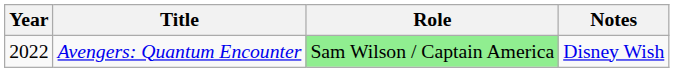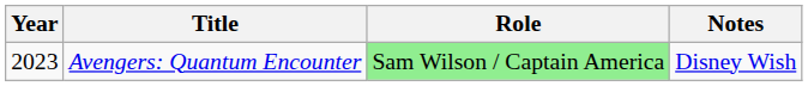 <table class="wikitable">
 <tr>
 <th>Year</th>
 <th>Title</th>
 <th>Role</th>
 <th class="unsortable">Notes</th>
 </tr>
 <tr>
-<td>2022</td>
+<td>2023</td>
 <td><em><a href='#'>Avengers: Quantum Encounter</a></em></td>
 <td style="background: lightgreen;">Sam Wilson / Captain America</td>
 <td><a href='#'>Disney Wish</a></td>
 </tr>
 </table>
